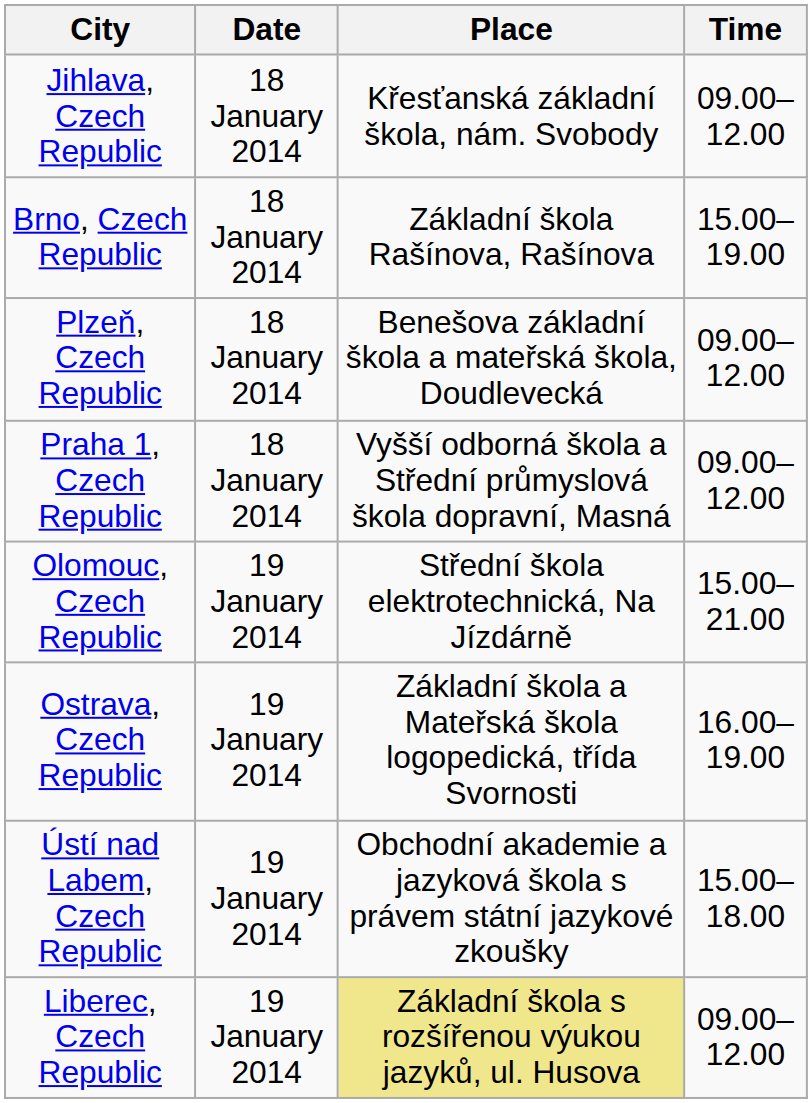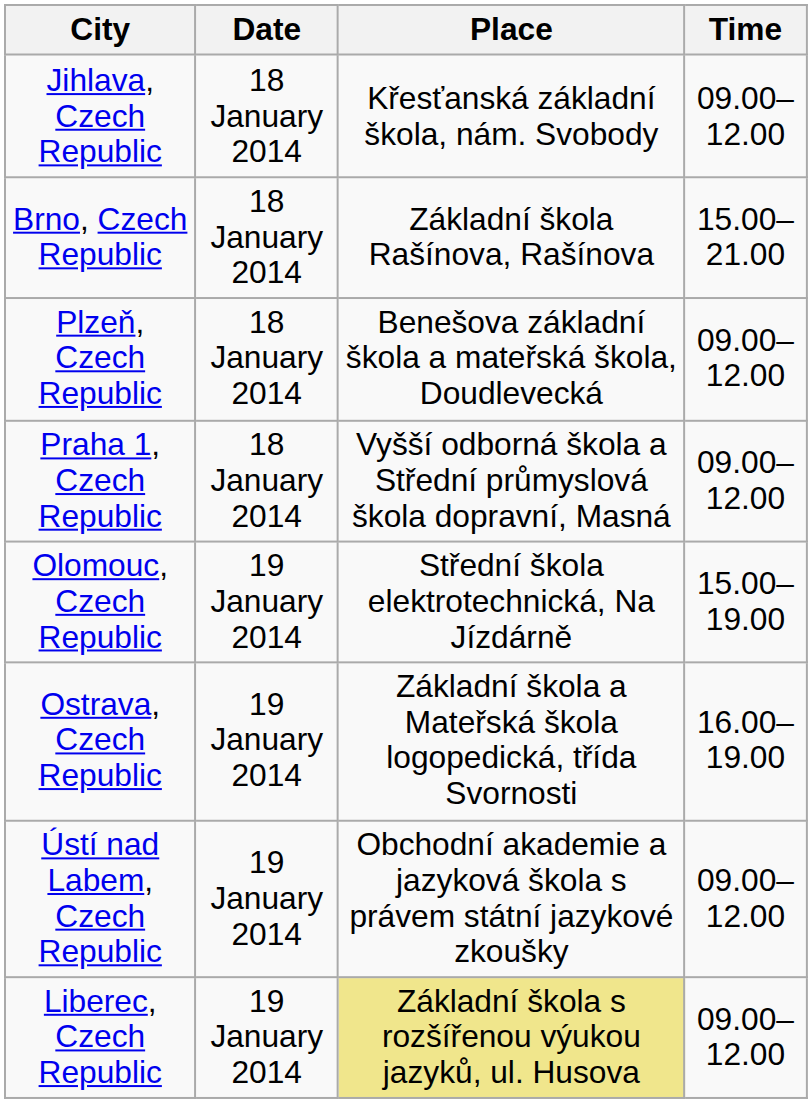 <table class="wikitable" style="text-align:center; width:65%;">
 <tr>
 <th>City</th>
 <th>Date</th>
 <th>Place</th>
 <th>Time</th>
 </tr>
 <tr>
 <td><a href='#'>Jihlava</a>, <a href='#'>Czech Republic</a></td>
 <td>18 January 2014</td>
 <td>Křesťanská základní škola, nám. Svobody</td>
 <td>09.00–12.00</td>
 </tr>
 <tr>
 <td><a href='#'>Brno</a>, <a href='#'>Czech Republic</a></td>
 <td>18 January 2014</td>
 <td>Základní škola Rašínova, Rašínova</td>
-<td>15.00–19.00</td>
+<td>15.00–21.00</td>
 </tr>
 <tr>
 <td><a href='#'>Plzeň</a>, <a href='#'>Czech Republic</a></td>
 <td>18 January 2014</td>
 <td>Benešova základní škola a mateřská škola, Doudlevecká</td>
 <td>09.00–12.00</td>
 </tr>
 <tr>
 <td><a href='#'>Praha 1</a>, <a href='#'>Czech Republic</a></td>
 <td>18 January 2014</td>
 <td>Vyšší odborná škola a Střední průmyslová škola dopravní, Masná</td>
 <td>09.00–12.00</td>
 </tr>
 <tr>
 <td><a href='#'>Olomouc</a>, <a href='#'>Czech Republic</a></td>
 <td>19 January 2014</td>
 <td>Střední škola elektrotechnická, Na Jízdárně</td>
-<td>15.00–21.00</td>
+<td>15.00–19.00</td>
 </tr>
 <tr>
 <td><a href='#'>Ostrava</a>, <a href='#'>Czech Republic</a></td>
 <td>19 January 2014</td>
 <td>Základní škola a Mateřská škola logopedická, třída Svornosti</td>
 <td>16.00–19.00</td>
 </tr>
 <tr>
 <td><a href='#'>Ústí nad Labem</a>, <a href='#'>Czech Republic</a></td>
 <td>19 January 2014</td>
 <td>Obchodní akademie a jazyková škola s právem státní jazykové zkoušky</td>
-<td>15.00–18.00</td>
+<td>09.00–12.00</td>
 </tr>
 <tr>
 <td><a href='#'>Liberec</a>, <a href='#'>Czech Republic</a></td>
 <td>19 January 2014</td>
 <td style="background: khaki;">Základní škola s rozšířenou výukou jazyků, ul. Husova</td>
 <td>09.00–12.00</td>
 </tr>
 </table>
